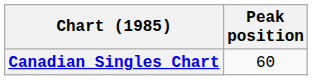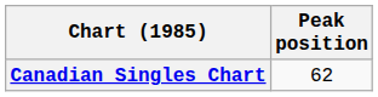 <table class="wikitable plainrowheaders">
 <tr>
 <th scope="col">Chart (1985)</th>
 <th scope="col">Peak<br>position</th>
 </tr>
 <tr>
 <th scope="row"><a href='#'>Canadian Singles Chart</a></th>
-<td align="center">60</td>
+<td align="center">62</td>
 </tr>
 </table>
